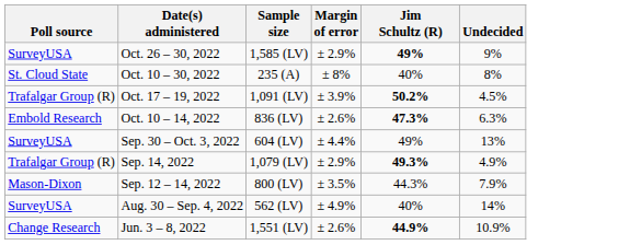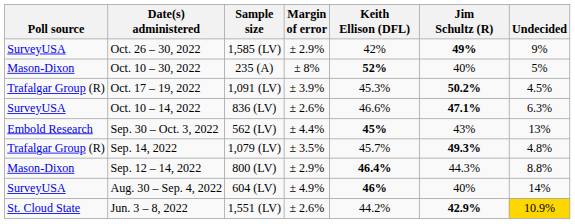 <table class="wikitable" style="font-size:90%;text-align:center;">
 <tr valign=bottom>
 <th>Poll source</th>
 <th>Date(s)<br>administered</th>
 <th>Sample<br>size</th>
 <th>Margin<br>of error</th>
+<th style="width:100px;">Keith<br>Ellison (DFL)</th>
 <th style="width:100px;">Jim<br>Schultz (R)</th>
 <th>Undecided</th>
 </tr>
 <tr>
 <td style="text-align:left;"><a href='#'>SurveyUSA</a></td>
 <td style="text-align:left;">Oct. 26 – 30, 2022</td>
 <td>1,585 (LV)</td>
 <td>± 2.9%</td>
+<td>42%</td>
 <td><strong>49%</strong></td>
 <td>9%</td>
 </tr>
 <tr>
-<td style="text-align:left;"><a href='#'>St. Cloud State</a></td>
+<td style="text-align:left;"><a href='#'>Mason-Dixon</a></td>
 <td style="text-align:left;">Oct. 10 – 30, 2022</td>
 <td>235 (A)</td>
 <td>± 8%</td>
+<td><strong>52%</strong></td>
 <td>40%</td>
-<td>8%</td>
+<td>5%</td>
 </tr>
 <tr>
 <td style="text-align:left;"><a href='#'>Trafalgar Group</a> (R)</td>
 <td style="text-align:left;">Oct. 17 – 19, 2022</td>
 <td>1,091 (LV)</td>
 <td>± 3.9%</td>
+<td>45.3%</td>
 <td><strong>50.2%</strong></td>
 <td>4.5%</td>
 </tr>
 <tr>
-<td style="text-align:left;"><a href='#'>Embold Research</a></td>
+<td style="text-align:left;"><a href='#'>SurveyUSA</a></td>
 <td style="text-align:left;">Oct. 10 – 14, 2022</td>
 <td>836 (LV)</td>
 <td>± 2.6%</td>
-<td><strong>47.3%</strong></td>
+<td>46.6%</td>
+<td><strong>47.1%</strong></td>
 <td>6.3%</td>
 </tr>
 <tr>
-<td style="text-align:left;"><a href='#'>SurveyUSA</a></td>
+<td style="text-align:left;"><a href='#'>Embold Research</a></td>
 <td style="text-align:left;">Sep. 30 – Oct. 3, 2022</td>
-<td>604 (LV)</td>
+<td>562 (LV)</td>
 <td>± 4.4%</td>
-<td>49%</td>
+<td><strong>45%</strong></td>
+<td>43%</td>
 <td>13%</td>
 </tr>
 <tr>
 <td style="text-align:left;"><a href='#'>Trafalgar Group</a> (R)</td>
 <td style="text-align:left;">Sep. 14, 2022</td>
 <td>1,079 (LV)</td>
-<td>± 2.9%</td>
+<td>± 3.5%</td>
+<td>45.7%</td>
 <td><strong>49.3%</strong></td>
-<td>4.9%</td>
+<td>4.8%</td>
 </tr>
 <tr>
 <td style="text-align:left;"><a href='#'>Mason-Dixon</a></td>
 <td style="text-align:left;">Sep. 12 – 14, 2022</td>
 <td>800 (LV)</td>
-<td>± 3.5%</td>
+<td>± 2.9%</td>
+<td><strong>46.4%</strong></td>
 <td>44.3%</td>
-<td>7.9%</td>
+<td>8.8%</td>
 </tr>
 <tr>
 <td style="text-align:left;"><a href='#'>SurveyUSA</a></td>
 <td style="text-align:left;">Aug. 30 – Sep. 4, 2022</td>
-<td>562 (LV)</td>
+<td>604 (LV)</td>
 <td>± 4.9%</td>
+<td><strong>46%</strong></td>
 <td>40%</td>
 <td>14%</td>
 </tr>
 <tr>
-<td style="text-align:left;"><a href='#'>Change Research</a></td>
+<td style="text-align:left;"><a href='#'>St. Cloud State</a></td>
 <td style="text-align:left;">Jun. 3 – 8, 2022</td>
 <td>1,551 (LV)</td>
 <td>± 2.6%</td>
-<td><strong>44.9%</strong></td>
-<td>10.9%</td>
+<td>44.2%</td>
+<td><strong>42.9%</strong></td>
+<td style="background: gold;">10.9%</td>
 </tr>
 </table>
